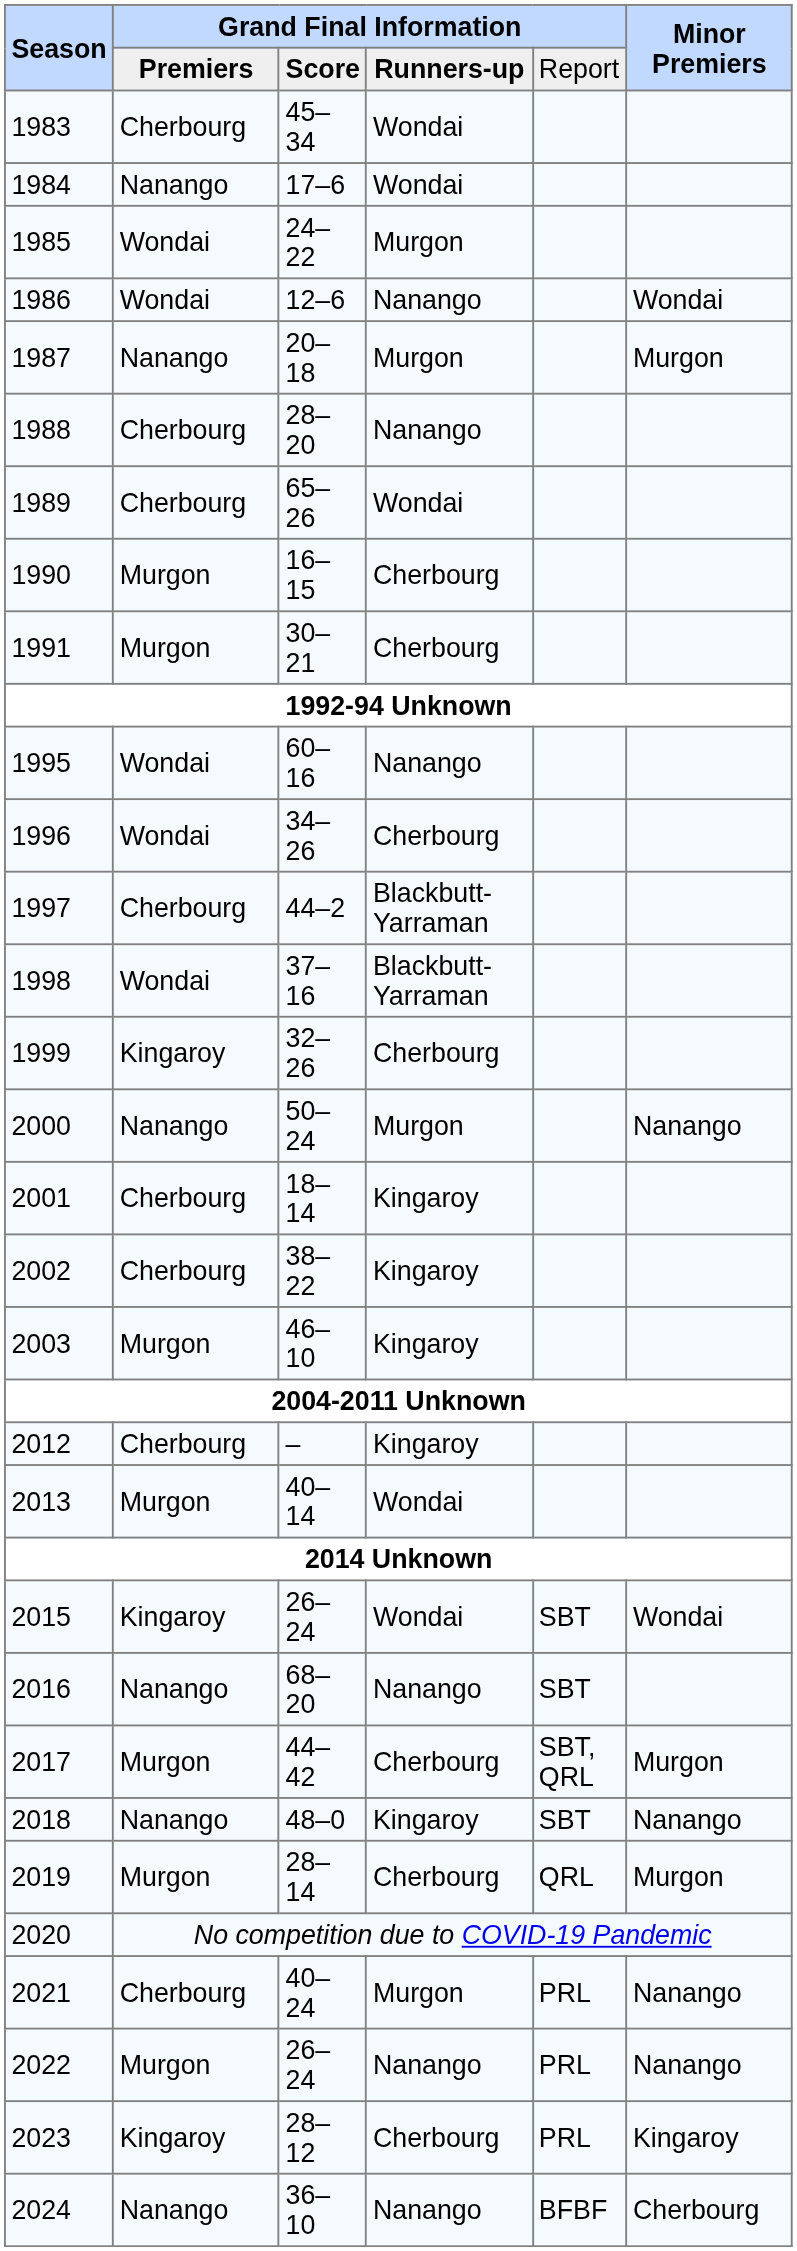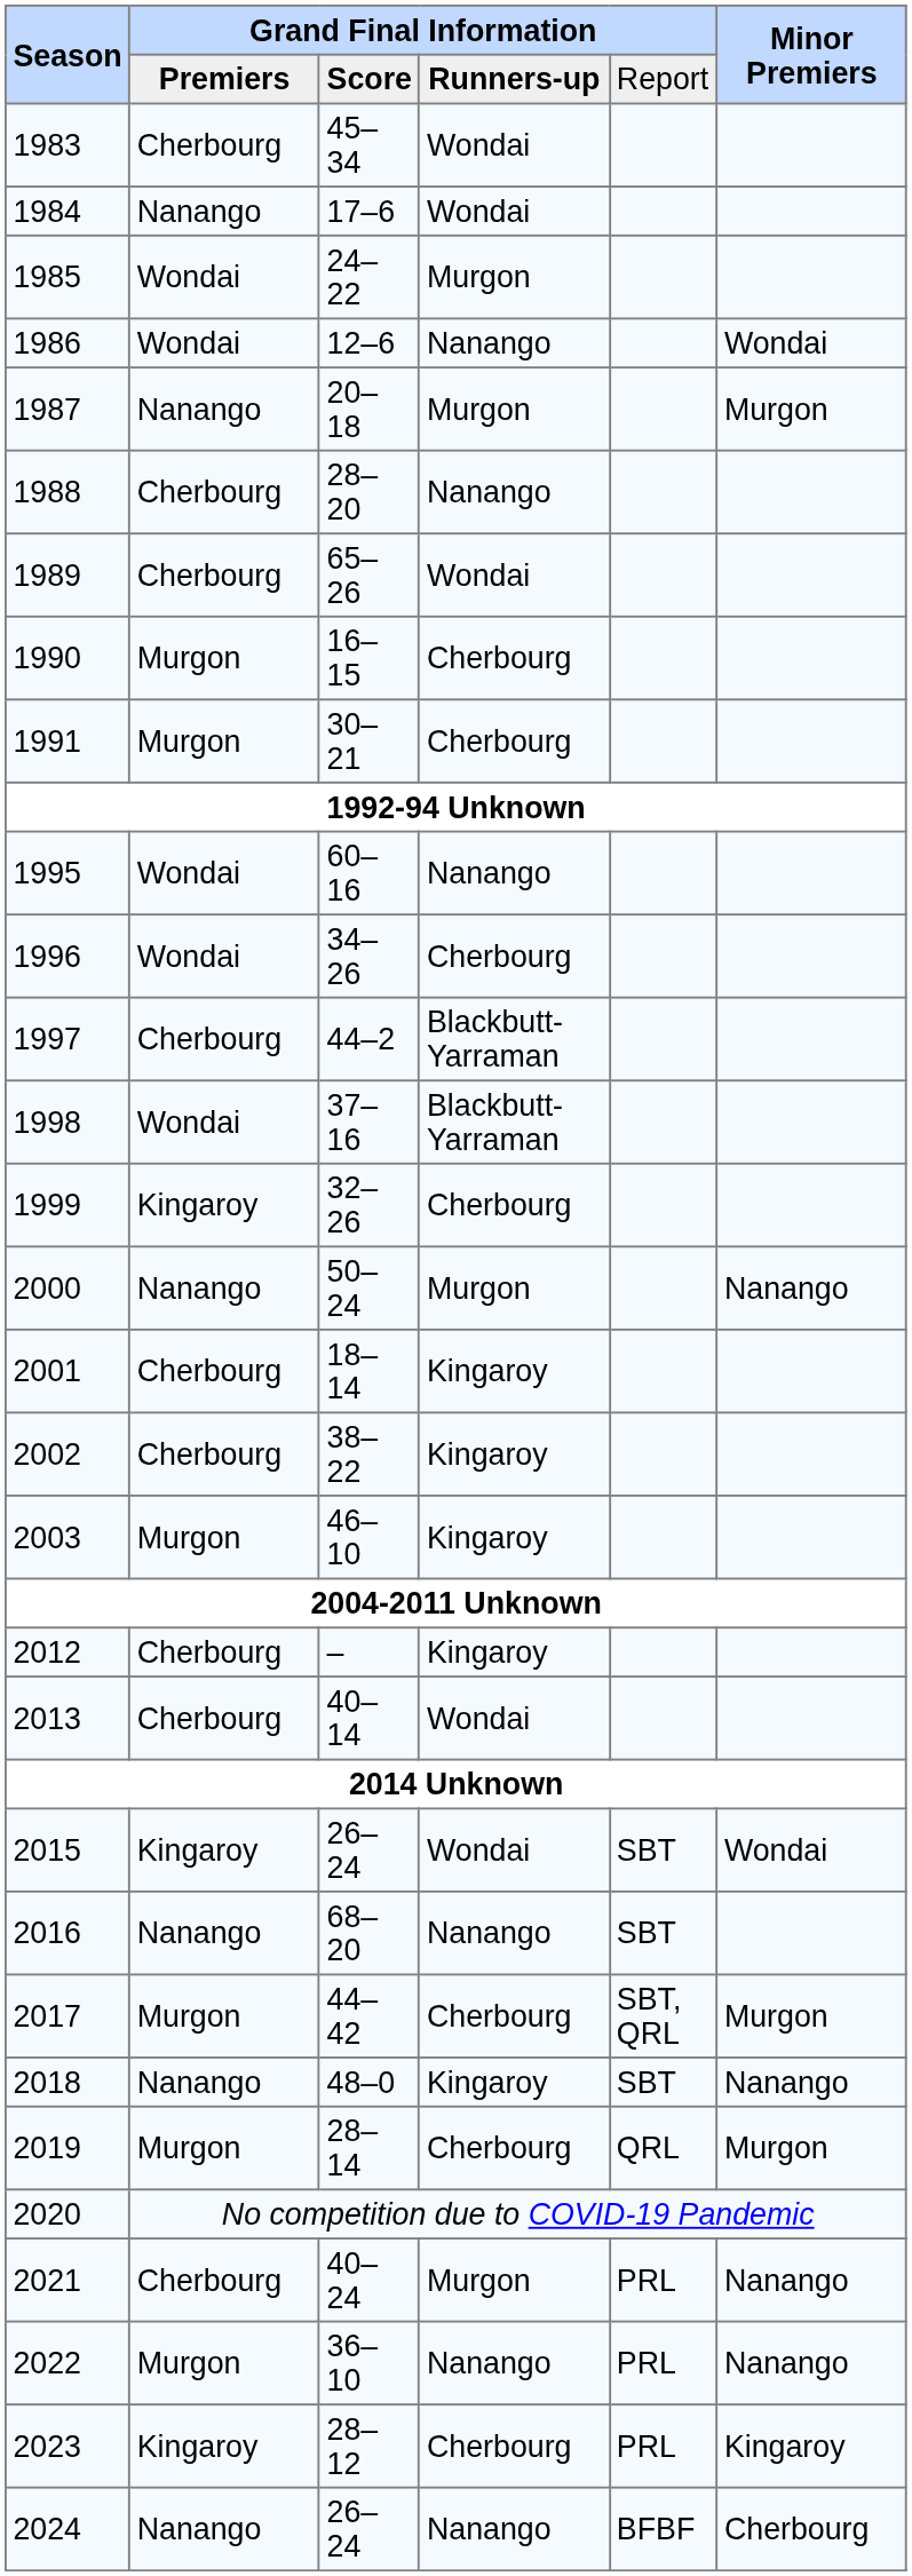 <table border=1 style="border-collapse:collapse; font-size:90%;" cellpadding=3 cellspacing=0 width=68%>
 <tr bgcolor=#C1D8FF>
 <th rowspan=2 width=10%>Season</th>
 <th rowspan=1 colspan=4>Grand Final Information</th>
 <th rowspan=2 width=23%>Minor Premiers</th>
 </tr>
 <tr bgcolor=#EFEFEF>
 <th rowspan=1 width=23%>Premiers</th>
 <th rowspan=1 width=9%>Score</th>
 <th rowspan=1 width=23%>Runners-up</th>
 <td rowspan=1 width=12%>Report</td>
 </tr>
 <tr bgcolor=#F5FAFF>
 <td>1983</td>
 <td> Cherbourg</td>
 <td>45–34</td>
 <td> Wondai</td>
 <td></td>
 <td></td>
 </tr>
 <tr bgcolor=#F5FAFF>
 <td>1984</td>
 <td> Nanango</td>
 <td>17–6</td>
 <td> Wondai</td>
 <td></td>
 <td></td>
 </tr>
 <tr bgcolor=#F5FAFF>
 <td>1985</td>
 <td> Wondai</td>
 <td>24–22</td>
 <td> Murgon</td>
 <td></td>
 <td></td>
 </tr>
 <tr bgcolor=#F5FAFF>
 <td>1986</td>
 <td> Wondai</td>
 <td>12–6</td>
 <td> Nanango</td>
 <td></td>
 <td> Wondai</td>
 </tr>
 <tr bgcolor=#F5FAFF>
 <td>1987</td>
 <td> Nanango</td>
 <td>20–18</td>
 <td> Murgon</td>
 <td></td>
 <td> Murgon</td>
 </tr>
 <tr bgcolor=#F5FAFF>
 <td>1988</td>
 <td> Cherbourg</td>
 <td>28–20</td>
 <td> Nanango</td>
 <td></td>
 <td></td>
 </tr>
 <tr bgcolor=#F5FAFF>
 <td>1989</td>
 <td> Cherbourg</td>
 <td>65–26</td>
 <td> Wondai</td>
 <td></td>
 <td></td>
 </tr>
 <tr bgcolor=#F5FAFF>
 <td>1990</td>
 <td> Murgon</td>
 <td>16–15</td>
 <td> Cherbourg</td>
 <td></td>
 <td></td>
 </tr>
 <tr bgcolor=#F5FAFF>
 <td>1991</td>
 <td> Murgon</td>
 <td>30–21</td>
 <td> Cherbourg</td>
 <td></td>
 <td></td>
 </tr>
 <tr>
 <th colspan="6">1992-94 Unknown</th>
 </tr>
 <tr bgcolor=#F5FAFF>
 <td>1995</td>
 <td> Wondai</td>
 <td>60–16</td>
 <td> Nanango</td>
 <td></td>
 <td></td>
 </tr>
 <tr bgcolor=#F5FAFF>
 <td>1996</td>
 <td> Wondai</td>
 <td>34–26</td>
 <td> Cherbourg</td>
 <td></td>
 <td></td>
 </tr>
 <tr bgcolor=#F5FAFF>
 <td>1997</td>
 <td> Cherbourg</td>
 <td>44–2</td>
 <td> Blackbutt-Yarraman</td>
 <td></td>
 <td></td>
 </tr>
 <tr bgcolor=#F5FAFF>
 <td>1998</td>
 <td> Wondai</td>
 <td>37–16</td>
 <td> Blackbutt-Yarraman</td>
 <td></td>
 <td></td>
 </tr>
 <tr bgcolor=#F5FAFF>
 <td>1999</td>
 <td> Kingaroy</td>
 <td>32–26</td>
 <td> Cherbourg</td>
 <td></td>
 <td></td>
 </tr>
 <tr bgcolor=#F5FAFF>
 <td>2000</td>
 <td> Nanango</td>
 <td>50–24</td>
 <td> Murgon</td>
 <td></td>
 <td> Nanango</td>
 </tr>
 <tr bgcolor=#F5FAFF>
 <td>2001</td>
 <td> Cherbourg</td>
 <td>18–14</td>
 <td> Kingaroy</td>
 <td></td>
 <td></td>
 </tr>
 <tr bgcolor=#F5FAFF>
 <td>2002</td>
 <td> Cherbourg</td>
 <td>38–22</td>
 <td> Kingaroy</td>
 <td></td>
 <td></td>
 </tr>
 <tr bgcolor=#F5FAFF>
 <td>2003</td>
 <td> Murgon</td>
 <td>46–10</td>
 <td> Kingaroy</td>
 <td></td>
 <td></td>
 </tr>
 <tr>
 <th colspan="6">2004-2011 Unknown</th>
 </tr>
 <tr bgcolor=#F5FAFF>
 <td>2012</td>
 <td> Cherbourg</td>
 <td>–</td>
 <td> Kingaroy</td>
 <td></td>
 <td></td>
 </tr>
 <tr bgcolor=#F5FAFF>
 <td>2013</td>
-<td> Murgon</td>
+<td> Cherbourg</td>
 <td>40–14</td>
 <td> Wondai</td>
 <td></td>
 <td></td>
 </tr>
 <tr>
 <th colspan="6">2014 Unknown</th>
 </tr>
 <tr bgcolor=#F5FAFF>
 <td>2015</td>
 <td> Kingaroy</td>
 <td>26–24</td>
 <td> Wondai</td>
 <td>SBT</td>
 <td> Wondai</td>
 </tr>
 <tr bgcolor=#F5FAFF>
 <td>2016</td>
 <td> Nanango</td>
 <td>68–20</td>
 <td> Nanango</td>
 <td>SBT</td>
 <td></td>
 </tr>
 <tr bgcolor=#F5FAFF>
 <td>2017</td>
 <td> Murgon</td>
 <td>44–42</td>
 <td> Cherbourg</td>
 <td>SBT, QRL</td>
 <td> Murgon</td>
 </tr>
 <tr bgcolor=#F5FAFF>
 <td>2018</td>
 <td> Nanango</td>
 <td>48–0</td>
 <td> Kingaroy</td>
 <td>SBT</td>
 <td> Nanango</td>
 </tr>
 <tr bgcolor=#F5FAFF>
 <td>2019</td>
 <td> Murgon</td>
 <td>28–14</td>
 <td> Cherbourg</td>
 <td>QRL</td>
 <td> Murgon</td>
 </tr>
 <tr bgcolor=#F5FAFF>
 <td>2020</td>
 <td colspan=5 align=center><em>No competition due to <a href='#'>COVID-19 Pandemic</a></em></td>
 </tr>
 <tr bgcolor=#F5FAFF>
 <td>2021</td>
 <td> Cherbourg</td>
 <td>40–24</td>
 <td> Murgon</td>
 <td>PRL</td>
 <td> Nanango</td>
 </tr>
 <tr bgcolor=#F5FAFF>
 <td>2022</td>
 <td> Murgon</td>
-<td>26–24</td>
+<td>36–10</td>
 <td> Nanango</td>
 <td>PRL</td>
 <td> Nanango</td>
 </tr>
 <tr bgcolor=#F5FAFF>
 <td>2023</td>
 <td> Kingaroy</td>
 <td>28–12</td>
 <td> Cherbourg</td>
 <td>PRL</td>
 <td> Kingaroy</td>
 </tr>
 <tr bgcolor=#F5FAFF>
 <td>2024</td>
 <td> Nanango</td>
-<td>36–10</td>
+<td>26–24</td>
 <td> Nanango</td>
 <td>BFBF</td>
 <td> Cherbourg</td>
 </tr>
 </table>
